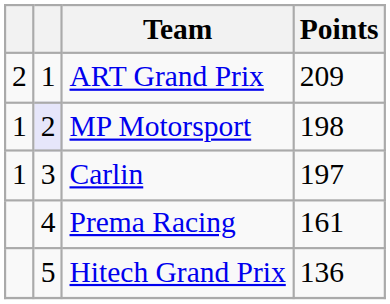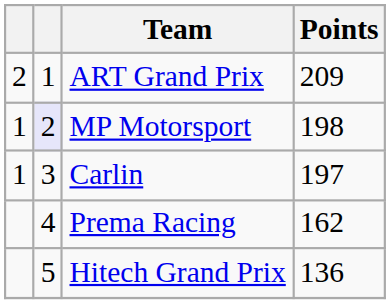 <table class="wikitable" style="font-size: 85%;">
 <tr>
 <th></th>
 <th></th>
 <th>Team</th>
 <th>Points</th>
 </tr>
 <tr>
 <td align="left"> 2</td>
 <td align="center">1</td>
 <td> <a href='#'>ART Grand Prix</a></td>
 <td>209</td>
 </tr>
 <tr>
 <td align="left"> 1</td>
 <td align="center" style="background: lavender;">2</td>
 <td> <a href='#'>MP Motorsport</a></td>
 <td>198</td>
 </tr>
 <tr>
 <td align="left"> 1</td>
 <td align="center">3</td>
 <td> <a href='#'>Carlin</a></td>
 <td>197</td>
 </tr>
 <tr>
 <td align="left"></td>
 <td align="center">4</td>
 <td> <a href='#'>Prema Racing</a></td>
-<td>161</td>
+<td>162</td>
 </tr>
 <tr>
 <td align="left"></td>
 <td align="center">5</td>
 <td> <a href='#'>Hitech Grand Prix</a></td>
 <td>136</td>
 </tr>
 <tr>
 </tr>
 </table>
